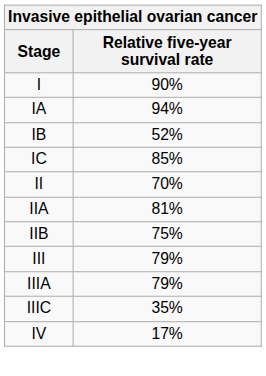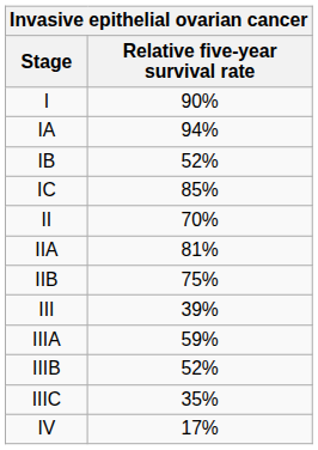 <table class="wikitable" align="left" style="text-align: center; margin-right: 10px;">
 <tr>
 <th colspan="2">Invasive epithelial ovarian cancer</th>
 </tr>
 <tr>
 <th>Stage</th>
 <th>Relative five-year<br>survival rate</th>
 </tr>
 <tr>
 <td>I</td>
 <td>90%</td>
 </tr>
 <tr>
 <td>IA</td>
 <td>94%</td>
 </tr>
 <tr>
 <td>IB</td>
 <td>52%</td>
 </tr>
 <tr>
 <td>IC</td>
 <td>85%</td>
 </tr>
 <tr>
 <td>II</td>
 <td>70%</td>
 </tr>
 <tr>
 <td>IIA</td>
 <td>81%</td>
 </tr>
 <tr>
 <td>IIB</td>
 <td>75%</td>
 </tr>
 <tr>
 <td>III</td>
-<td>79%</td>
+<td>39%</td>
 </tr>
 <tr>
 <td>IIIA</td>
-<td>79%</td>
+<td>59%</td>
+</tr>
+<tr>
+<td>IIIB</td>
+<td>52%</td>
 </tr>
 <tr>
 <td>IIIC</td>
 <td>35%</td>
 </tr>
 <tr>
 <td>IV</td>
 <td>17%</td>
 </tr>
 </table>
